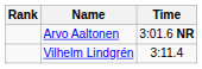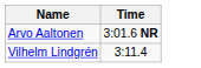 <table class="wikitable" style="text-align:center">
 <tr>
-<th>Rank</th>
 <th>Name</th>
 <th>Time</th>
 </tr>
 <tr>
-<td></td>
 <td align=left><a href='#'>Arvo Aaltonen</a></td>
 <td>3:01.6 <strong>NR</strong></td>
 </tr>
 <tr>
-<td></td>
 <td align=left><a href='#'>Vilhelm Lindgrén</a></td>
 <td>3:11.4</td>
 </tr>
 </table>
